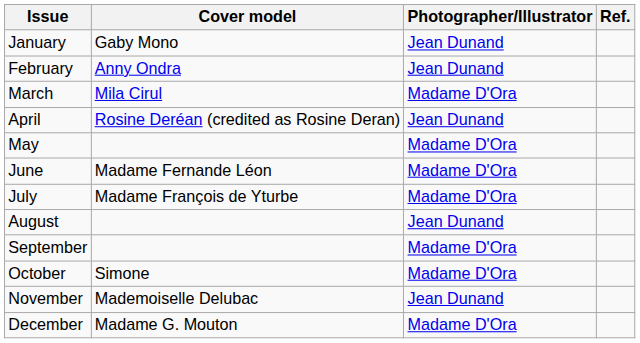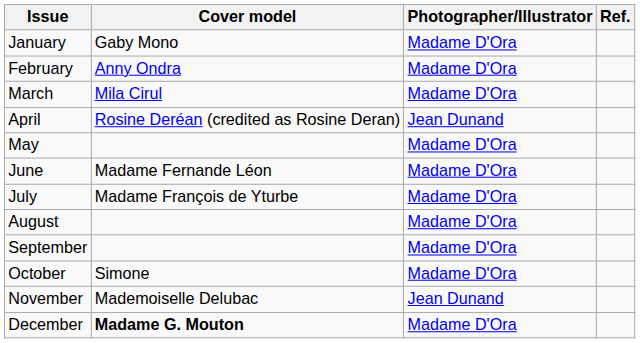 <table class="wikitable">
 <tr>
 <th>Issue</th>
 <th>Cover model</th>
 <th>Photographer/Illustrator</th>
 <th>Ref.</th>
 </tr>
 <tr>
 <td>January</td>
 <td>Gaby Mono</td>
-<td><a href='#'>Jean Dunand</a></td>
+<td><a href='#'>Madame D'Ora</a></td>
 <td></td>
 </tr>
 <tr>
 <td>February</td>
 <td><a href='#'>Anny Ondra</a></td>
-<td><a href='#'>Jean Dunand</a></td>
+<td><a href='#'>Madame D'Ora</a></td>
 <td></td>
 </tr>
 <tr>
 <td>March</td>
 <td><a href='#'>Mila Cirul</a></td>
 <td><a href='#'>Madame D'Ora</a></td>
 <td></td>
 </tr>
 <tr>
 <td>April</td>
 <td><a href='#'>Rosine Deréan</a> (credited as Rosine Deran)</td>
 <td><a href='#'>Jean Dunand</a></td>
 <td></td>
 </tr>
 <tr>
 <td>May</td>
 <td></td>
 <td><a href='#'>Madame D'Ora</a></td>
 <td></td>
 </tr>
 <tr>
 <td>June</td>
 <td>Madame Fernande Léon</td>
 <td><a href='#'>Madame D'Ora</a></td>
 <td></td>
 </tr>
 <tr>
 <td>July</td>
 <td>Madame François de Yturbe</td>
 <td><a href='#'>Madame D'Ora</a></td>
 <td></td>
 </tr>
 <tr>
 <td>August</td>
 <td></td>
-<td><a href='#'>Jean Dunand</a></td>
+<td><a href='#'>Madame D'Ora</a></td>
 <td></td>
 </tr>
 <tr>
 <td>September</td>
 <td></td>
 <td><a href='#'>Madame D'Ora</a></td>
 <td></td>
 </tr>
 <tr>
 <td>October</td>
 <td>Simone</td>
 <td><a href='#'>Madame D'Ora</a></td>
 <td></td>
 </tr>
 <tr>
 <td>November</td>
 <td>Mademoiselle Delubac</td>
 <td><a href='#'>Jean Dunand</a></td>
 <td></td>
 </tr>
 <tr>
 <td>December</td>
-<td>Madame G. Mouton</td>
+<td><strong>Madame G. Mouton</strong></td>
 <td><a href='#'>Madame D'Ora</a></td>
 <td></td>
 </tr>
 </table>
